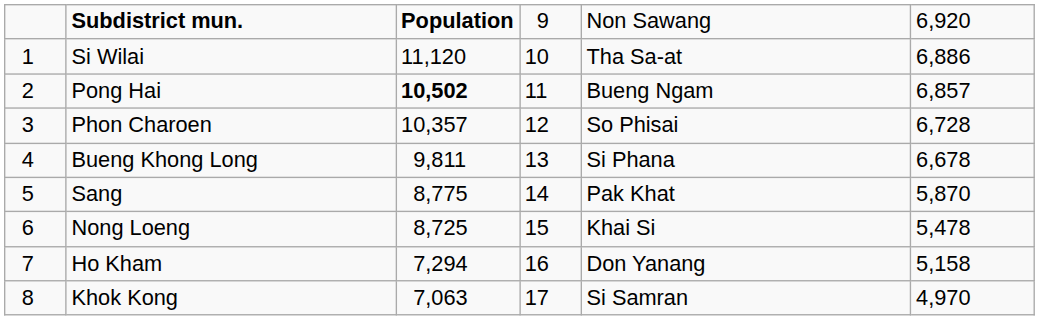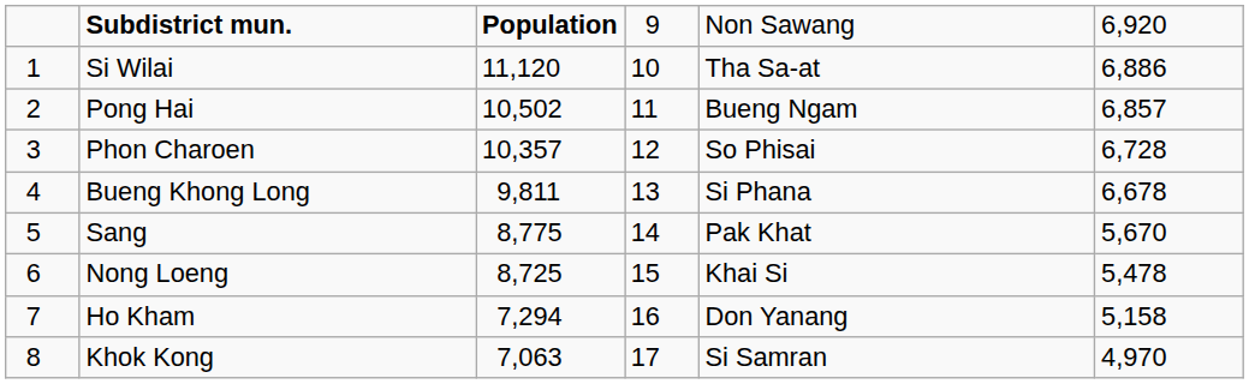 <table class="wikitable" style= "width:60%;">
 <tr>
 <td scope="col" style="width:6%;"> </td>
 <td scope="col" style="width:32%;"><strong>Subdistrict mun.</strong></td>
 <td scope="col" style="width:12%;"><strong>Population</strong></td>
 <td scope="col" style="width:6%;">  9</td>
 <td scope="col" style="width:32%;">Non Sawang</td>
 <td scope="col" style="width:12%;">6,920</td>
 </tr>
 <tr>
 <td scope="row">  1</td>
 <td>Si Wilai</td>
 <td>11,120</td>
 <td>10</td>
 <td>Tha Sa-at</td>
 <td>6,886</td>
 </tr>
 <tr>
 <td scope="row">  2</td>
 <td>Pong Hai</td>
-<td><strong>10,502</strong></td>
+<td>10,502</td>
 <td>11</td>
 <td>Bueng Ngam</td>
 <td>6,857</td>
 </tr>
 <tr>
 <td scope="row">  3</td>
 <td>Phon Charoen</td>
 <td>10,357</td>
 <td>12</td>
 <td>So Phisai</td>
 <td>6,728</td>
 </tr>
 <tr>
 <td scope="row">  4</td>
 <td>Bueng Khong Long</td>
 <td>  9,811</td>
 <td>13</td>
 <td>Si Phana</td>
 <td>6,678</td>
 </tr>
 <tr>
 <td scope="row">  5</td>
 <td>Sang</td>
 <td>  8,775</td>
 <td>14</td>
 <td>Pak Khat</td>
-<td>5,870</td>
+<td>5,670</td>
 </tr>
 <tr>
 <td scope="row">  6</td>
 <td>Nong Loeng</td>
 <td>  8,725</td>
 <td>15</td>
 <td>Khai Si</td>
 <td>5,478</td>
 </tr>
 <tr>
 <td scope="row">  7</td>
 <td>Ho Kham</td>
 <td>  7,294</td>
 <td>16</td>
 <td>Don Yanang</td>
 <td>5,158</td>
 </tr>
 <tr>
 <td scope="row">  8</td>
 <td>Khok Kong</td>
 <td>  7,063</td>
 <td>17</td>
 <td>Si Samran</td>
 <td>4,970</td>
 </tr>
 </table>
